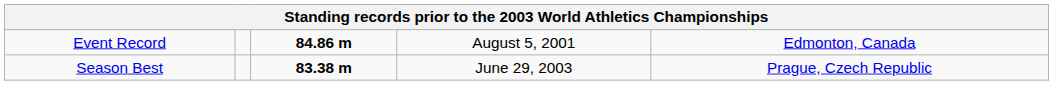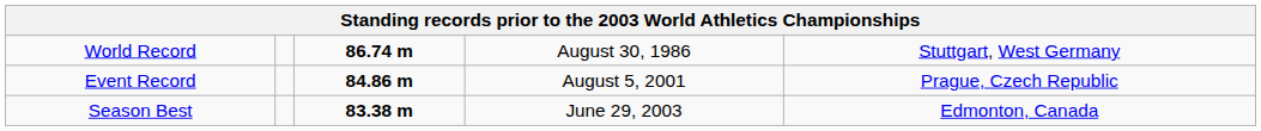 <table class="wikitable" style=" text-align:center; font-size:110%;" width="95%">
 <tr>
 <th colspan="5">Standing records prior to the 2003 World Athletics Championships</th>
+</tr>
+<tr>
+<td><a href='#'>World Record</a></td>
+<td></td>
+<td><strong>86.74 m </strong></td>
+<td>August 30, 1986</td>
+<td> <a href='#'>Stuttgart</a>, <a href='#'>West Germany</a></td>
 </tr>
 <tr>
 <td><a href='#'>Event Record</a></td>
 <td></td>
 <td><strong>84.86 m </strong></td>
 <td>August 5, 2001</td>
-<td> <a href='#'>Edmonton, Canada</a></td>
+<td> <a href='#'>Prague, Czech Republic</a></td>
 </tr>
 <tr>
 <td><a href='#'>Season Best</a></td>
 <td></td>
 <td><strong>83.38 m </strong></td>
 <td>June 29, 2003</td>
-<td> <a href='#'>Prague, Czech Republic</a></td>
+<td> <a href='#'>Edmonton, Canada</a></td>
 </tr>
 </table>
